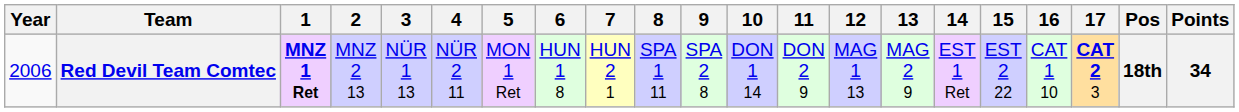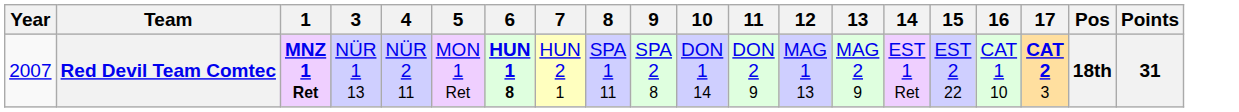 <table class="wikitable" style="text-align:center; font-size:85%">
 <tr>
 <th>Year</th>
 <th>Team</th>
 <th>1</th>
-<th>2</th>
 <th>3</th>
 <th>4</th>
 <th>5</th>
 <th>6</th>
 <th>7</th>
 <th>8</th>
 <th>9</th>
 <th>10</th>
 <th>11</th>
 <th>12</th>
 <th>13</th>
 <th>14</th>
 <th>15</th>
 <th>16</th>
 <th>17</th>
 <th>Pos</th>
 <th>Points</th>
 </tr>
 <tr>
-<td><a href='#'>2006</a></td>
+<td><a href='#'>2007</a></td>
 <th nowrap><a href='#'>Red Devil Team Comtec</a></th>
 <td style="background:#EFCFFF;"><strong><a href='#'>MNZ<br>1</a><br><small>Ret</small></strong></td>
-<td style="background:#CFCFFF;"><a href='#'>MNZ<br>2</a><br><small>13</small></td>
 <td style="background:#CFCFFF;"><a href='#'>NÜR<br>1</a><br><small>13</small></td>
 <td style="background:#CFCFFF;"><a href='#'>NÜR<br>2</a><br><small>11</small></td>
 <td style="background:#EFCFFF;"><a href='#'>MON<br>1</a><br><small>Ret</small></td>
-<td style="background:#DFFFDF;"><a href='#'>HUN<br>1</a><br><small>8</small></td>
+<td style="background:#DFFFDF;"><strong><a href='#'>HUN<br>1</a><br><small>8</small></strong></td>
 <td style="background:#FFFFBF;"><a href='#'>HUN<br>2</a><br><small>1</small></td>
 <td style="background:#CFCFFF;"><a href='#'>SPA<br>1</a><br><small>11</small></td>
 <td style="background:#DFFFDF;"><a href='#'>SPA<br>2</a><br><small>8</small></td>
 <td style="background:#CFCFFF;"><a href='#'>DON<br>1</a><br><small>14</small></td>
 <td style="background:#DFFFDF;"><a href='#'>DON<br>2</a><br><small>9</small></td>
 <td style="background:#CFCFFF;"><a href='#'>MAG<br>1</a><br><small>13</small></td>
 <td style="background:#DFFFDF;"><a href='#'>MAG<br>2</a><br><small>9</small></td>
 <td style="background:#EFCFFF;"><a href='#'>EST<br>1</a><br><small>Ret</small></td>
 <td style="background:#CFCFFF;"><a href='#'>EST<br>2</a><br><small>22</small></td>
 <td style="background:#DFFFDF;"><a href='#'>CAT<br>1</a><br><small>10</small></td>
 <td style="background:#FFDF9F;"><strong><a href='#'>CAT<br>2</a></strong><br><small>3</small></td>
 <th>18th</th>
-<th>34</th>
+<th>31</th>
 </tr>
 </table>
